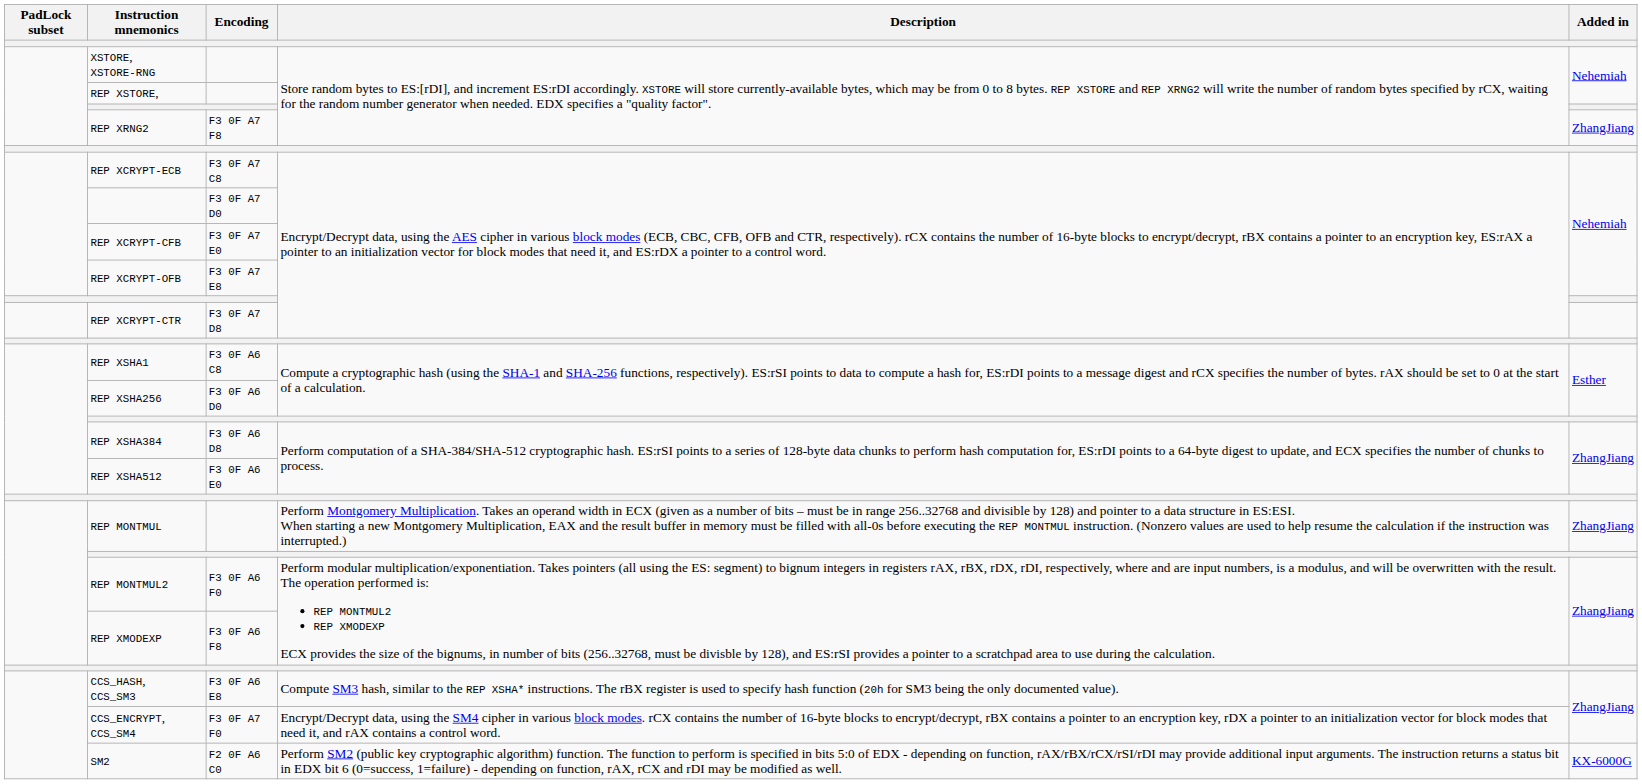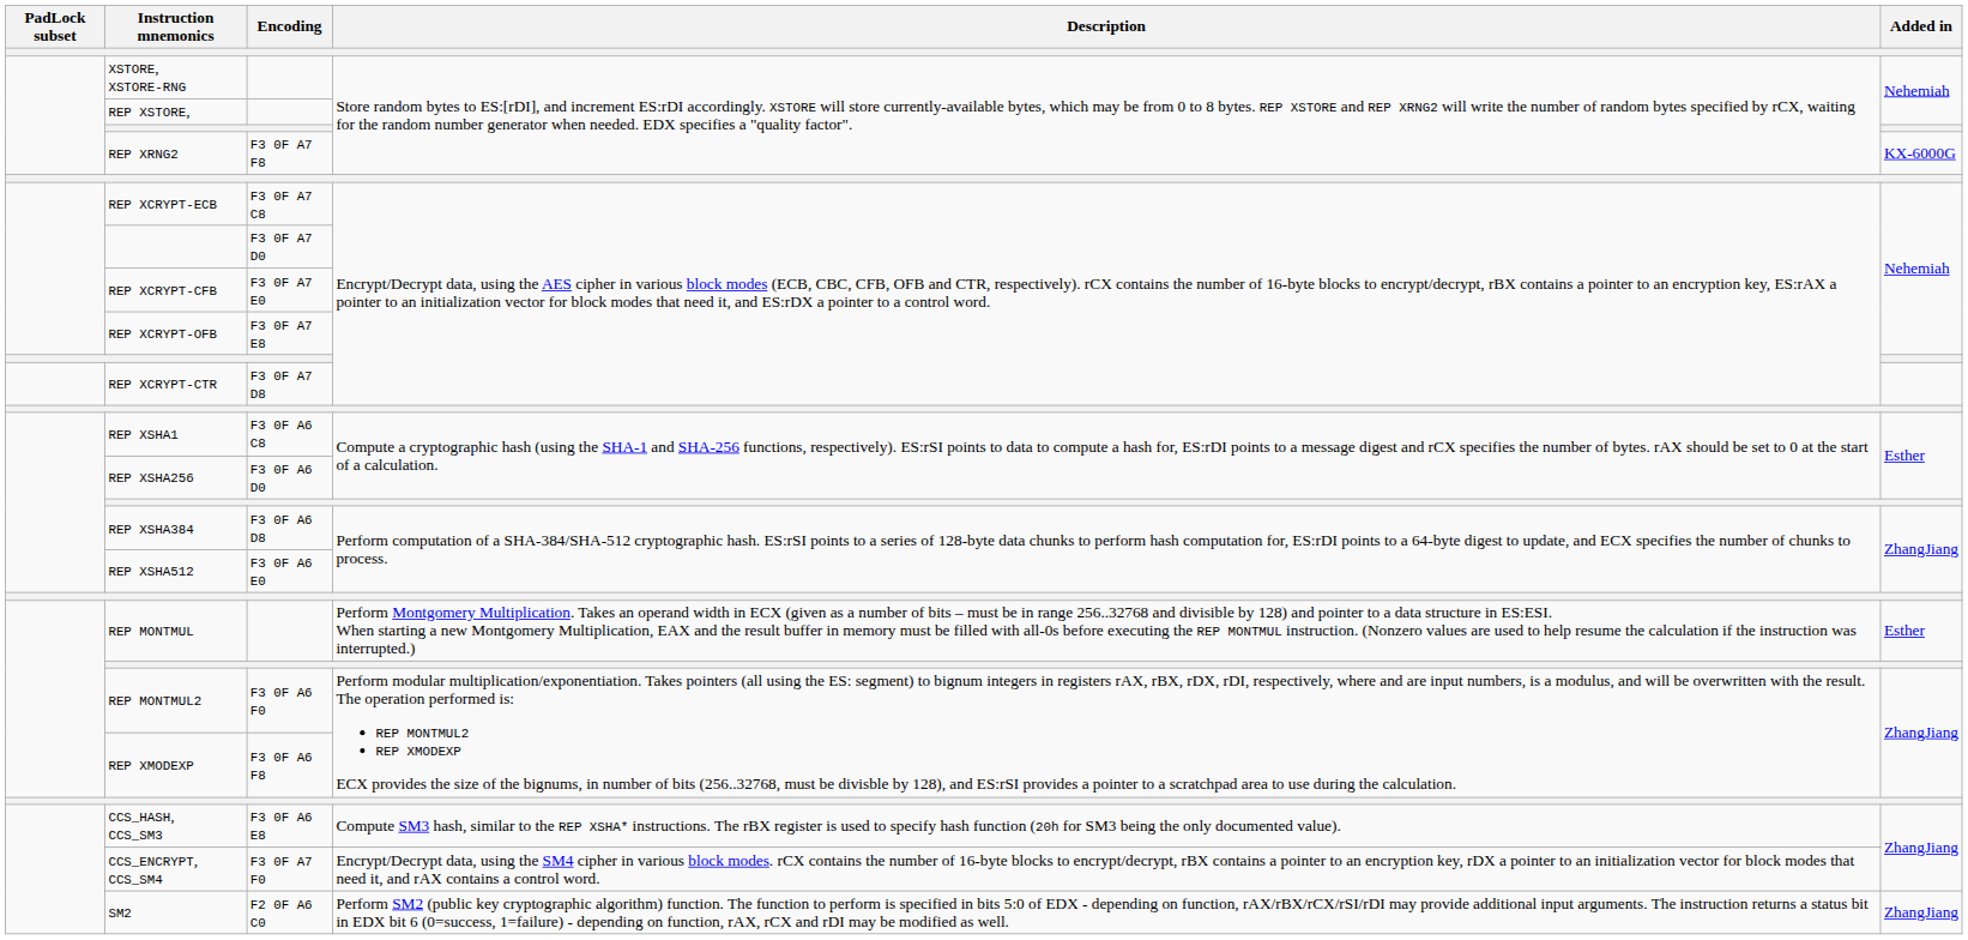 <table class="wikitable sortable">
 <tr>
 <th>PadLock subset</th>
 <th>Instruction mnemonics</th>
 <th>Encoding</th>
 <th>Description</th>
 <th>Added in</th>
 </tr>
 <tr>
 <th colspan="5"></th>
 </tr>
 <tr>
 <td rowspan="4"></td>
 <td><code>XSTORE</code>,<br><code>XSTORE-RNG</code></td>
 <td></td>
 <td rowspan="4">Store random bytes to ES:[rDI], and increment ES:rDI accordingly. <code>XSTORE</code> will store currently-available bytes, which may be from 0 to 8 bytes. <code>REP XSTORE</code> and <code>REP XRNG2</code> will write the number of random bytes specified by rCX, waiting for the random number generator when needed. EDX specifies a "quality factor".</td>
 <td rowspan="2"><a href='#'>Nehemiah</a><br></td>
 </tr>
 <tr>
 <td><code>REP XSTORE</code>,<br></td>
 <td></td>
 </tr>
 <tr>
 <th colspan="2"></th>
 <th></th>
 </tr>
 <tr>
 <td><code>REP XRNG2</code></td>
 <td><code>F3 0F A7 F8</code></td>
-<td><a href='#'>ZhangJiang</a></td>
+<td><a href='#'>KX-6000G</a></td>
 </tr>
 <tr>
 <th colspan="5"></th>
 </tr>
 <tr>
 <td rowspan="4"></td>
 <td><code>REP XCRYPT-ECB</code></td>
 <td><code>F3 0F A7 C8</code></td>
 <td rowspan="6">Encrypt/Decrypt data, using the <a href='#'>AES</a> cipher in various <a href='#'>block modes</a> (ECB, CBC, CFB, OFB and CTR, respectively). rCX contains the number of 16-byte blocks to encrypt/decrypt, rBX contains a pointer to an encryption key, ES:rAX a pointer to an initialization vector for block modes that need it, and ES:rDX a pointer to a control word.</td>
 <td rowspan="4"><a href='#'>Nehemiah</a><br></td>
 </tr>
 <tr>
 <td></td>
 <td><code>F3 0F A7 D0</code></td>
 </tr>
 <tr>
 <td><code>REP XCRYPT-CFB</code></td>
 <td><code>F3 0F A7 E0</code></td>
 </tr>
 <tr>
 <td><code>REP XCRYPT-OFB</code></td>
 <td><code>F3 0F A7 E8</code></td>
 </tr>
 <tr>
 <th colspan="3"></th>
 <th></th>
 </tr>
 <tr>
 <td></td>
 <td><code>REP XCRYPT-CTR</code></td>
 <td><code>F3 0F A7 D8</code></td>
 <td></td>
 </tr>
 <tr>
 <th colspan="5"></th>
 </tr>
 <tr>
 <td rowspan="5"></td>
 <td><code>REP XSHA1</code></td>
 <td><code>F3 0F A6 C8</code></td>
 <td rowspan="2">Compute a cryptographic hash (using the <a href='#'>SHA-1</a> and <a href='#'>SHA-256</a> functions, respectively). ES:rSI points to data to compute a hash for, ES:rDI points to a message digest and rCX specifies the number of bytes. rAX should be set to 0 at the start of a calculation.</td>
 <td rowspan="2"><a href='#'>Esther</a></td>
 </tr>
 <tr>
 <td><code>REP XSHA256</code></td>
 <td><code>F3 0F A6 D0</code></td>
 </tr>
 <tr>
 <th colspan="4"></th>
 </tr>
 <tr>
 <td><code>REP XSHA384</code></td>
 <td><code>F3 0F A6 D8</code></td>
 <td rowspan="2">Perform computation of a SHA-384/SHA-512 cryptographic hash. ES:rSI points to a series of 128-byte data chunks to perform hash computation for, ES:rDI points to a 64-byte digest to update, and ECX specifies the number of chunks to process.</td>
 <td rowspan="2"><a href='#'>ZhangJiang</a></td>
 </tr>
 <tr>
 <td><code>REP XSHA512</code></td>
 <td><code>F3 0F A6 E0</code></td>
 </tr>
 <tr>
 <th colspan="5"></th>
 </tr>
 <tr>
 <td rowspan="4"></td>
 <td><code>REP MONTMUL</code></td>
 <td></td>
 <td>Perform <a href='#'>Montgomery Multiplication</a>. Takes an operand width in ECX (given as a number of bits – must be in range 256..32768 and divisible by 128) and pointer to a data structure in ES:ESI.<br>When starting a new Montgomery Multiplication, EAX and the result buffer in memory must be filled with all-0s before executing the <code>REP MONTMUL</code> instruction. (Nonzero values are used to help resume the calculation if the instruction was interrupted.)</td>
-<td><a href='#'>ZhangJiang</a></td>
+<td><a href='#'>Esther</a></td>
 </tr>
 <tr>
 <th colspan="4"></th>
 </tr>
 <tr>
 <td><code>REP MONTMUL2</code></td>
 <td><code>F3 0F A6 F0</code></td>
 <td rowspan="2">Perform modular multiplication/exponentiation. Takes pointers (all using the ES: segment) to bignum integers  in registers rAX, rBX, rDX, rDI, respectively, where  and  are input numbers,  is a modulus, and  will be overwritten with the result. The operation performed is:<br><ul><li><code>REP MONTMUL2</code></li><li><code>REP XMODEXP</code></li></ul>ECX provides the size of the bignums, in number of bits (256..32768, must be divisble by 128), and ES:rSI provides a pointer to a scratchpad area to use during the calculation.</td>
 <td rowspan="2"><a href='#'>ZhangJiang</a></td>
 </tr>
 <tr>
 <td><code>REP XMODEXP</code></td>
 <td><code>F3 0F A6 F8</code></td>
 </tr>
 <tr>
 <th colspan="5"></th>
 </tr>
 <tr>
 <td rowspan="3"></td>
 <td><code>CCS_HASH</code>,<br><code>CCS_SM3</code></td>
 <td><code>F3 0F A6 E8</code></td>
 <td>Compute <a href='#'>SM3</a> hash, similar to the <code>REP XSHA*</code> instructions. The rBX register is used to specify hash function (<code>20h</code> for SM3 being the only documented value).</td>
 <td rowspan="2"><a href='#'>ZhangJiang</a></td>
 </tr>
 <tr>
 <td><code>CCS_ENCRYPT</code>,<br><code>CCS_SM4</code></td>
 <td><code>F3 0F A7 F0</code></td>
 <td>Encrypt/Decrypt data, using the <a href='#'>SM4</a> cipher in various <a href='#'>block modes</a>. rCX contains the number of 16-byte blocks to encrypt/decrypt, rBX contains a pointer to an encryption key, rDX a pointer to an initialization vector for block modes that need it, and rAX contains a control word.</td>
 </tr>
 <tr>
 <td><code>SM2</code></td>
 <td><code>F2 0F A6 C0</code></td>
 <td>Perform <a href='#'>SM2</a> (public key cryptographic algorithm) function. The function to perform is specified in bits 5:0 of EDX - depending on function, rAX/rBX/rCX/rSI/rDI may provide additional input arguments. The instruction returns a status bit in EDX bit 6 (0=success, 1=failure) - depending on function, rAX, rCX and rDI may be modified as well.</td>
-<td><a href='#'>KX-6000G</a></td>
+<td><a href='#'>ZhangJiang</a></td>
 </tr>
 </table>
